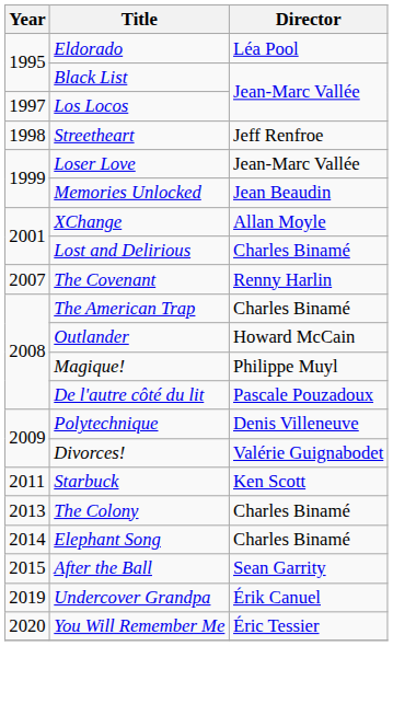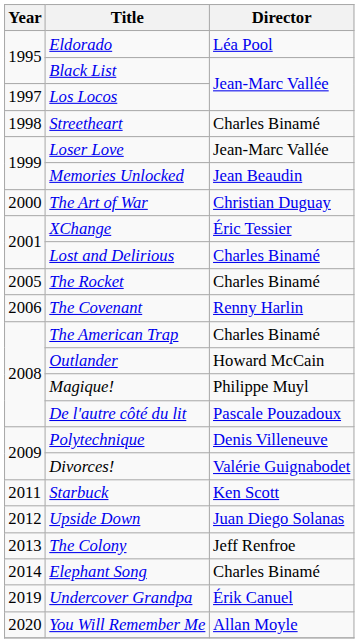 <table class="wikitable">
 <tr>
 <th>Year</th>
 <th>Title</th>
 <th>Director</th>
 </tr>
 <tr>
 <td rowspan=2>1995</td>
 <td><em><a href='#'>Eldorado</a></em></td>
 <td><a href='#'>Léa Pool</a></td>
 </tr>
 <tr>
 <td><em><a href='#'>Black List</a></em></td>
 <td rowspan=2><a href='#'>Jean-Marc Vallée</a></td>
 </tr>
 <tr>
 <td>1997</td>
 <td><em><a href='#'>Los Locos</a></em></td>
 </tr>
 <tr>
 <td>1998</td>
 <td><em><a href='#'>Streetheart</a></em></td>
-<td>Jeff Renfroe</td>
+<td>Charles Binamé</td>
 </tr>
 <tr>
 <td rowspan=2>1999</td>
 <td><em><a href='#'>Loser Love</a></em></td>
 <td>Jean-Marc Vallée</td>
 </tr>
 <tr>
 <td><em><a href='#'>Memories Unlocked</a></em></td>
 <td><a href='#'>Jean Beaudin</a></td>
 </tr>
 <tr>
+<td>2000</td>
+<td><em><a href='#'>The Art of War</a> </em></td>
+<td><a href='#'>Christian Duguay</a></td>
+</tr>
+<tr>
 <td rowspan=2>2001</td>
 <td><em><a href='#'>XChange</a></em></td>
-<td><a href='#'>Allan Moyle</a></td>
+<td><a href='#'>Éric Tessier</a></td>
 </tr>
 <tr>
 <td><em><a href='#'>Lost and Delirious</a></em></td>
 <td><a href='#'>Charles Binamé</a></td>
 </tr>
 <tr>
-<td>2007</td>
+<td>2005</td>
+<td><em><a href='#'>The Rocket</a></em></td>
+<td>Charles Binamé</td>
+</tr>
+<tr>
+<td>2006</td>
 <td><em><a href='#'>The Covenant</a></em></td>
 <td><a href='#'>Renny Harlin</a></td>
 </tr>
 <tr>
 <td rowspan=4>2008</td>
 <td><em><a href='#'>The American Trap</a></em></td>
 <td>Charles Binamé</td>
 </tr>
 <tr>
 <td><em><a href='#'>Outlander</a></em></td>
 <td>Howard McCain</td>
 </tr>
 <tr>
 <td><em>Magique!</em></td>
 <td>Philippe Muyl</td>
 </tr>
 <tr>
 <td><em><a href='#'>De l'autre côté du lit</a></em></td>
 <td><a href='#'>Pascale Pouzadoux</a></td>
 </tr>
 <tr>
 <td rowspan=2>2009</td>
 <td><em><a href='#'>Polytechnique</a></em></td>
 <td><a href='#'>Denis Villeneuve</a></td>
 </tr>
 <tr>
 <td><em>Divorces!</em></td>
 <td><a href='#'>Valérie Guignabodet</a></td>
 </tr>
 <tr>
 <td>2011</td>
 <td><em><a href='#'>Starbuck</a></em></td>
 <td><a href='#'>Ken Scott</a></td>
 </tr>
 <tr>
+<td>2012</td>
+<td><em><a href='#'>Upside Down</a></em></td>
+<td><a href='#'>Juan Diego Solanas</a></td>
+</tr>
+<tr>
 <td>2013</td>
 <td><em><a href='#'>The Colony</a></em></td>
-<td>Charles Binamé</td>
+<td>Jeff Renfroe</td>
 </tr>
 <tr>
 <td>2014</td>
 <td><em><a href='#'>Elephant Song</a></em></td>
 <td>Charles Binamé</td>
-</tr>
-<tr>
-<td>2015</td>
-<td><em><a href='#'>After the Ball</a></em></td>
-<td><a href='#'>Sean Garrity</a></td>
 </tr>
 <tr>
 <td>2019</td>
 <td><em><a href='#'>Undercover Grandpa</a></em></td>
 <td><a href='#'>Érik Canuel</a></td>
 </tr>
 <tr>
 <td>2020</td>
 <td><em><a href='#'>You Will Remember Me</a></em></td>
-<td><a href='#'>Éric Tessier</a></td>
+<td><a href='#'>Allan Moyle</a></td>
 </tr>
 <tr>
 </tr>
 </table>
